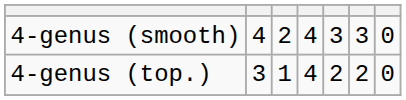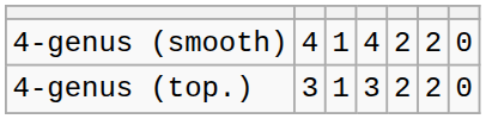 <table class="wikitable">
 <tr>
 <th></th>
 <th></th>
 <th></th>
 <th></th>
 <th></th>
 <th></th>
 <th></th>
 </tr>
 <tr>
 <td>4-genus (smooth)</td>
 <td>4</td>
+<td>1</td>
+<td>4</td>
 <td>2</td>
-<td>4</td>
-<td>3</td>
-<td>3</td>
+<td>2</td>
 <td>0</td>
 </tr>
 <tr>
 <td>4-genus (top.)</td>
 <td>3</td>
 <td>1</td>
-<td>4</td>
+<td>3</td>
 <td>2</td>
 <td>2</td>
 <td>0</td>
 </tr>
 </table>
